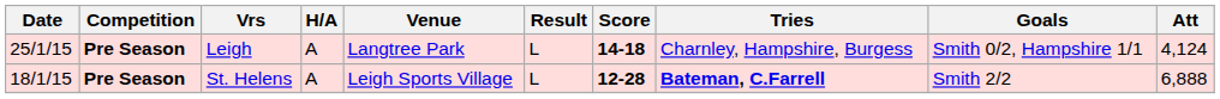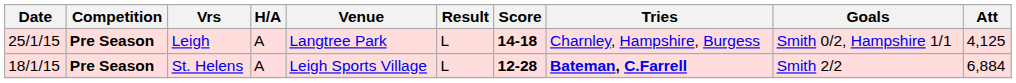 <table class="wikitable" style="font-size:85%;" width="100%">
 <tr>
 <th>Date</th>
 <th>Competition</th>
 <th>Vrs</th>
 <th>H/A</th>
 <th>Venue</th>
 <th>Result</th>
 <th>Score</th>
 <th>Tries</th>
 <th>Goals</th>
 <th>Att</th>
 </tr>
 <tr style="background:#ffdddd;" width=20 | >
 <td>25/1/15</td>
 <td><strong>Pre Season</strong></td>
 <td><a href='#'>Leigh</a></td>
 <td>A</td>
 <td><a href='#'>Langtree Park</a></td>
 <td>L</td>
 <td><strong>14-18</strong></td>
 <td><a href='#'>Charnley</a>, <a href='#'>Hampshire</a>, <a href='#'>Burgess</a></td>
 <td><a href='#'>Smith</a> 0/2, <a href='#'>Hampshire</a> 1/1</td>
-<td>4,124</td>
+<td>4,125</td>
 </tr>
 <tr style="background:#ffdddd;" width=20 | >
 <td>18/1/15</td>
 <td><strong>Pre Season</strong></td>
 <td><a href='#'>St. Helens</a></td>
 <td>A</td>
 <td><a href='#'>Leigh Sports Village</a></td>
 <td>L</td>
 <td><strong>12-28</strong></td>
 <td><strong><a href='#'>Bateman</a>, <a href='#'>C.Farrell</a></strong></td>
 <td><a href='#'>Smith</a> 2/2</td>
-<td>6,888</td>
+<td>6,884</td>
 </tr>
 <tr>
 </tr>
 </table>
